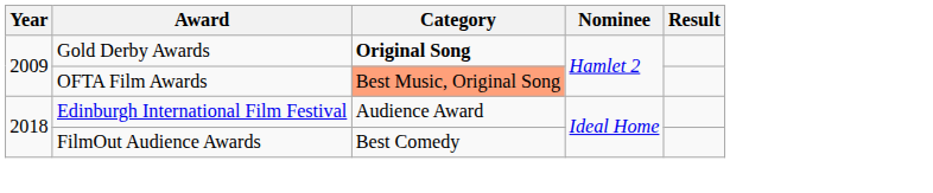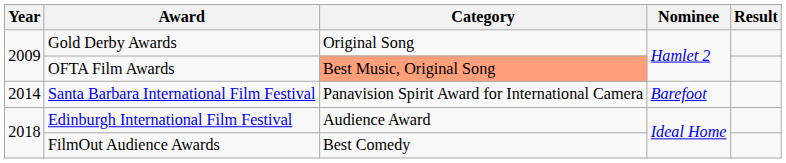 <table class="wikitable">
 <tr>
 <th>Year</th>
 <th>Award</th>
 <th>Category</th>
 <th>Nominee</th>
 <th>Result</th>
 </tr>
 <tr>
 <td rowspan="2">2009</td>
 <td>Gold Derby Awards</td>
-<td><strong>Original Song</strong></td>
+<td>Original Song</td>
 <td rowspan="2"><em><a href='#'>Hamlet 2</a></em></td>
 <td></td>
 </tr>
 <tr>
 <td>OFTA Film Awards</td>
 <td style="background: lightsalmon;">Best Music, Original Song</td>
+<td></td>
+</tr>
+<tr>
+<td>2014</td>
+<td><a href='#'>Santa Barbara International Film Festival</a></td>
+<td>Panavision Spirit Award for International Camera</td>
+<td><em><a href='#'>Barefoot</a></em></td>
 <td></td>
 </tr>
 <tr>
 <td rowspan="2">2018</td>
 <td><a href='#'>Edinburgh International Film Festival</a></td>
 <td>Audience Award</td>
 <td rowspan="2"><em><a href='#'>Ideal Home</a></em></td>
 <td></td>
 </tr>
 <tr>
 <td>FilmOut Audience Awards</td>
 <td>Best Comedy</td>
 <td></td>
 </tr>
 </table>
